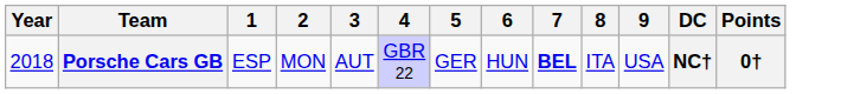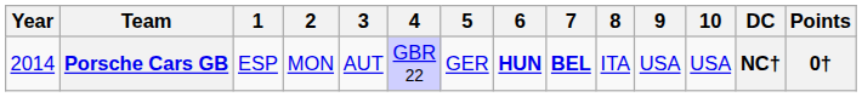 <table class="wikitable" style="text-align:center; font-size:85%">
 <tr>
 <th>Year</th>
 <th>Team</th>
 <th>1</th>
 <th>2</th>
 <th>3</th>
 <th>4</th>
 <th>5</th>
 <th>6</th>
 <th>7</th>
 <th>8</th>
 <th>9</th>
+<th>10</th>
 <th>DC</th>
 <th>Points</th>
 </tr>
 <tr>
-<td><a href='#'>2018</a></td>
+<td><a href='#'>2014</a></td>
 <th nowrap><a href='#'>Porsche Cars GB</a></th>
 <td><a href='#'>ESP</a><br><small></small></td>
 <td><a href='#'>MON</a><br><small></small></td>
 <td><a href='#'>AUT</a><br><small></small></td>
 <td bgcolor="#CFCFFF"><a href='#'>GBR</a><br><small>22</small></td>
 <td><a href='#'>GER</a><br><small></small></td>
-<td><a href='#'>HUN</a><br><small></small></td>
+<td><strong><a href='#'>HUN</a><br><small></small></strong></td>
 <td><strong><a href='#'>BEL</a><br><small></small></strong></td>
 <td><a href='#'>ITA</a><br><small></small></td>
+<td><a href='#'>USA</a><br><small></small></td>
 <td><a href='#'>USA</a><br><small></small></td>
 <th>NC†</th>
 <th>0†</th>
 </tr>
 </table>
